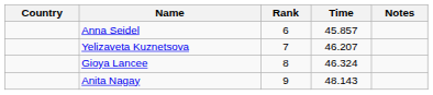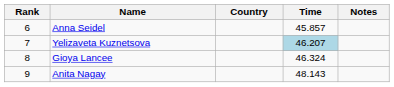 <table class="wikitable sortable" style="text-align:center" width=50%>
 <tr>
+<th>Rank</th>
+<th>Name</th>
 <th>Country</th>
-<th>Name</th>
-<th>Rank</th>
 <th>Time</th>
 <th>Notes</th>
 </tr>
 <tr>
+<td>6</td>
+<td align=left><a href='#'>Anna Seidel</a></td>
 <td align=left></td>
-<td align=left><a href='#'>Anna Seidel</a></td>
-<td>6</td>
 <td>45.857</td>
 <td></td>
 </tr>
 <tr>
+<td>7</td>
+<td align=left><a href='#'>Yelizaveta Kuznetsova</a></td>
 <td align=left></td>
-<td align=left><a href='#'>Yelizaveta Kuznetsova</a></td>
-<td>7</td>
-<td>46.207</td>
+<td style="background: lightblue;">46.207</td>
 <td></td>
 </tr>
 <tr>
+<td>8</td>
+<td align=left><a href='#'>Gioya Lancee</a></td>
 <td align=left></td>
-<td align=left><a href='#'>Gioya Lancee</a></td>
-<td>8</td>
 <td>46.324</td>
 <td></td>
 </tr>
 <tr>
+<td>9</td>
+<td align=left><a href='#'>Anita Nagay</a></td>
 <td align=left></td>
-<td align=left><a href='#'>Anita Nagay</a></td>
-<td>9</td>
 <td>48.143</td>
 <td></td>
 </tr>
 </table>
